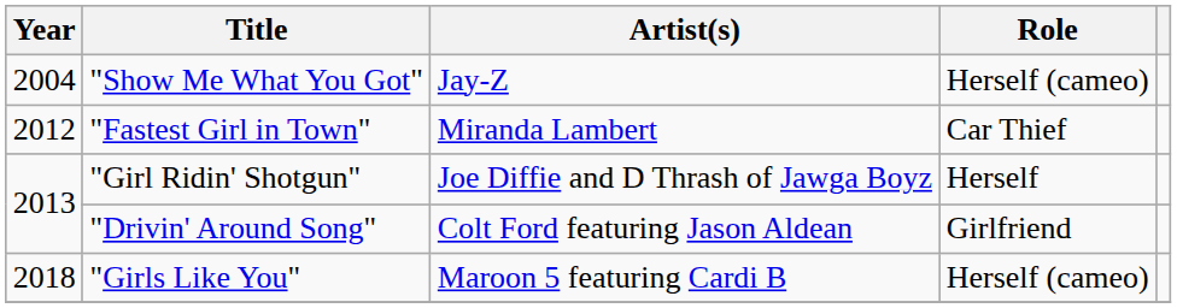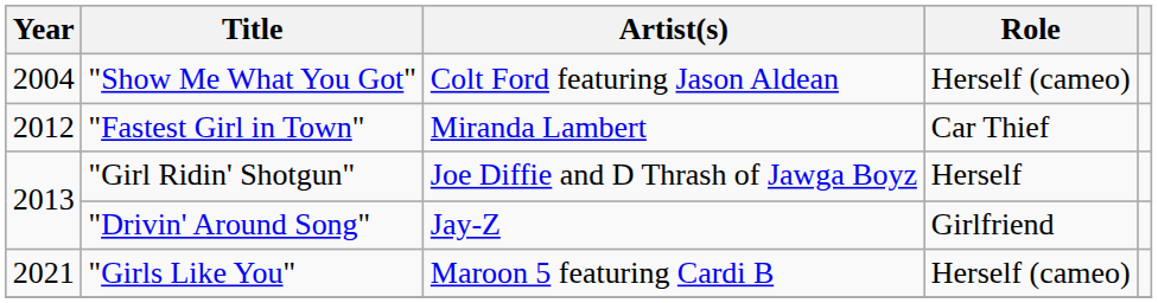 <table class="wikitable">
 <tr>
 <th>Year</th>
 <th>Title</th>
 <th>Artist(s)</th>
 <th>Role</th>
 <th scope="col"></th>
 </tr>
 <tr>
 <td>2004</td>
 <td>"<a href='#'>Show Me What You Got</a>"</td>
-<td><a href='#'>Jay-Z</a></td>
+<td><a href='#'>Colt Ford</a> featuring <a href='#'>Jason Aldean</a></td>
 <td>Herself (cameo)</td>
 <td></td>
 </tr>
 <tr>
 <td>2012</td>
 <td>"<a href='#'>Fastest Girl in Town</a>"</td>
 <td><a href='#'>Miranda Lambert</a></td>
 <td>Car Thief</td>
 <td></td>
 </tr>
 <tr>
 <td rowspan="2">2013</td>
 <td>"Girl Ridin' Shotgun"</td>
 <td><a href='#'>Joe Diffie</a> and D Thrash of <a href='#'>Jawga Boyz</a></td>
 <td>Herself</td>
 <td></td>
 </tr>
 <tr>
 <td>"<a href='#'>Drivin' Around Song</a>"</td>
-<td><a href='#'>Colt Ford</a> featuring <a href='#'>Jason Aldean</a></td>
+<td><a href='#'>Jay-Z</a></td>
 <td>Girlfriend</td>
 <td></td>
 </tr>
 <tr>
-<td>2018</td>
+<td>2021</td>
 <td>"<a href='#'>Girls Like You</a>" </td>
 <td><a href='#'>Maroon 5</a> featuring <a href='#'>Cardi B</a></td>
 <td>Herself (cameo)</td>
 <td></td>
 </tr>
 <tr>
 </tr>
 </table>
